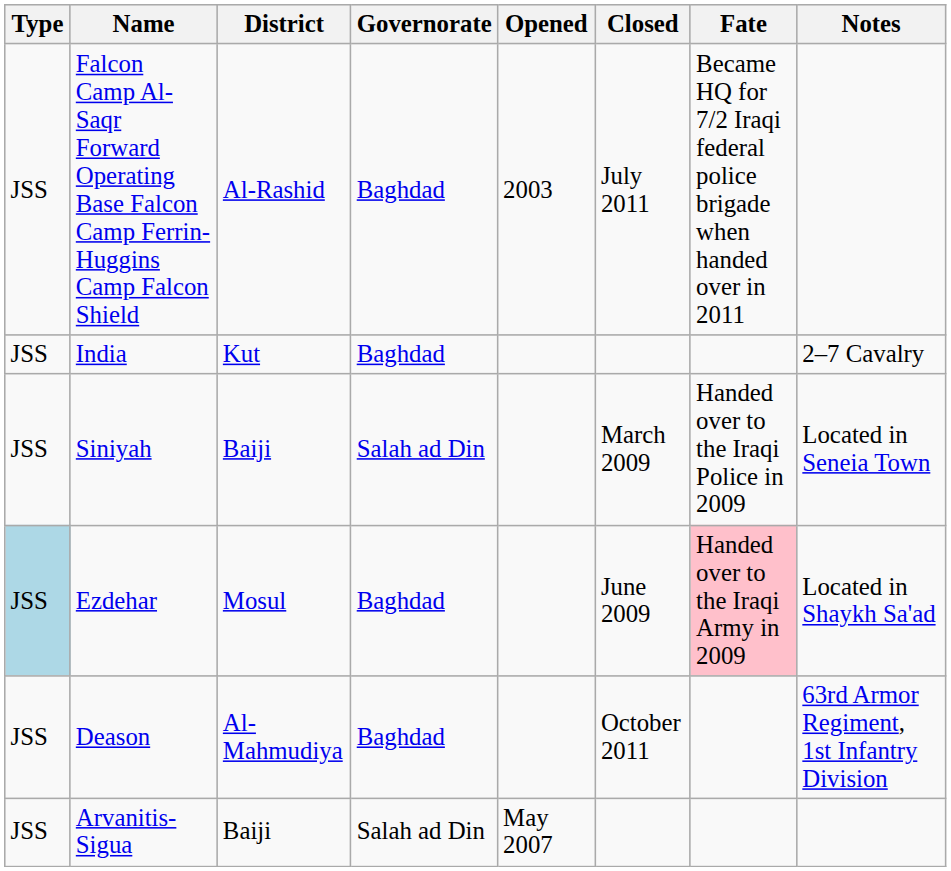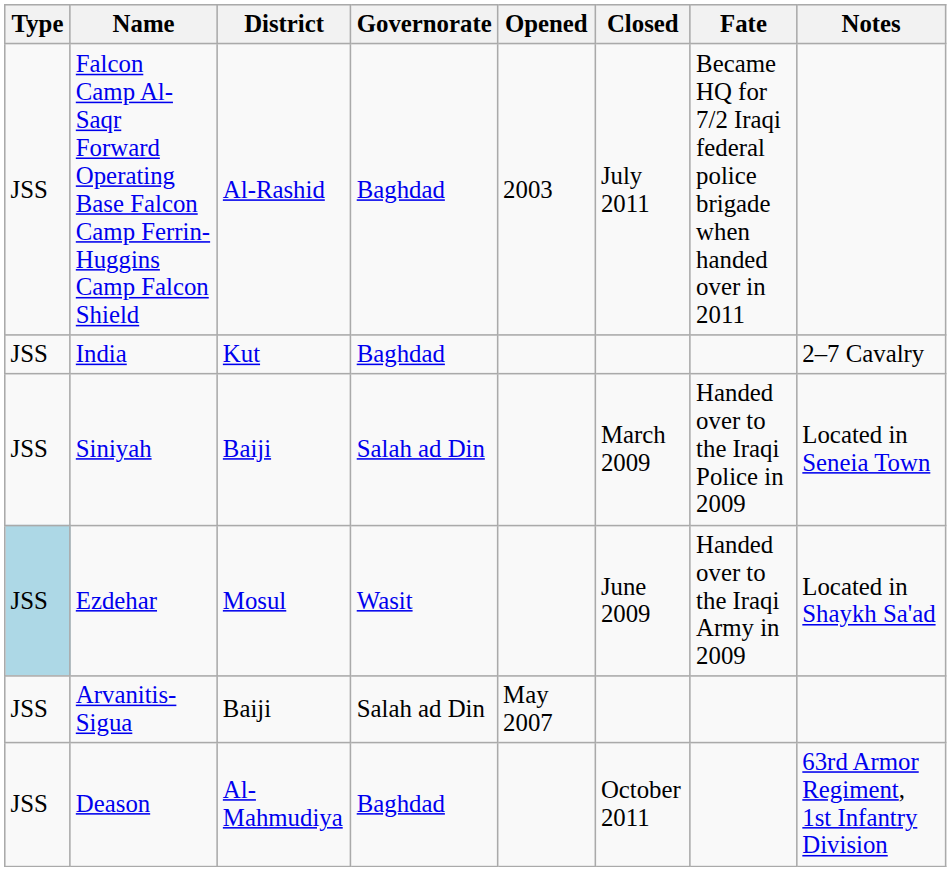 <table class="wikitable sortable">
 <tr>
 <th style="width:3em">Type</th>
 <th style="width:20em">Name</th>
 <th style="width:6em">District</th>
 <th style="width:5em">Governorate</th>
 <th style="width:5em">Opened</th>
 <th style="width:5em">Closed</th>
 <th style="width:10em">Fate</th>
 <th style="width:20em">Notes</th>
 </tr>
 <tr>
 <td>JSS</td>
 <td><a href='#'>Falcon</a><br><a href='#'>Camp Al-Saqr</a><br><a href='#'>Forward Operating Base Falcon</a><br><a href='#'>Camp Ferrin-Huggins</a><br><a href='#'>Camp Falcon</a>  <br><a href='#'>Shield</a></td>
 <td><a href='#'>Al-Rashid</a></td>
 <td><a href='#'>Baghdad</a></td>
 <td>2003</td>
 <td>July 2011</td>
 <td>Became HQ for 7/2 Iraqi federal police brigade when handed over in 2011</td>
 <td></td>
 </tr>
 <tr>
 <td>JSS</td>
 <td><a href='#'>India</a></td>
 <td><a href='#'>Kut</a></td>
 <td><a href='#'>Baghdad</a></td>
 <td></td>
 <td></td>
 <td></td>
 <td>2–7 Cavalry</td>
 </tr>
 <tr>
 <td>JSS</td>
 <td><a href='#'>Siniyah</a></td>
 <td><a href='#'>Baiji</a></td>
 <td><a href='#'>Salah ad Din</a></td>
 <td></td>
 <td>March 2009</td>
 <td>Handed over to the Iraqi Police in 2009</td>
 <td>Located in <a href='#'>Seneia Town</a></td>
 </tr>
 <tr>
 <td style="background: lightblue;">JSS</td>
 <td><a href='#'>Ezdehar</a></td>
 <td><a href='#'>Mosul</a></td>
-<td><a href='#'>Baghdad</a></td>
+<td><a href='#'>Wasit</a></td>
 <td></td>
 <td>June 2009</td>
-<td style="background: pink;">Handed over to the Iraqi Army in 2009</td>
+<td>Handed over to the Iraqi Army in 2009</td>
 <td>Located in <a href='#'>Shaykh Sa'ad</a></td>
+</tr>
+<tr>
+<td>JSS</td>
+<td><a href='#'>Arvanitis-Sigua</a></td>
+<td>Baiji</td>
+<td>Salah ad Din</td>
+<td>May 2007</td>
+<td></td>
+<td></td>
+<td></td>
 </tr>
 <tr>
 <td>JSS</td>
 <td><a href='#'>Deason</a></td>
 <td><a href='#'>Al-Mahmudiya</a></td>
 <td><a href='#'>Baghdad</a></td>
 <td></td>
 <td>October 2011</td>
 <td></td>
 <td><a href='#'>63rd Armor Regiment</a>, <a href='#'>1st Infantry Division</a></td>
 </tr>
-<tr>
-<td>JSS</td>
-<td><a href='#'>Arvanitis-Sigua</a></td>
-<td>Baiji</td>
-<td>Salah ad Din</td>
-<td>May 2007</td>
-<td></td>
-<td></td>
-<td></td>
-</tr>
 </table>
